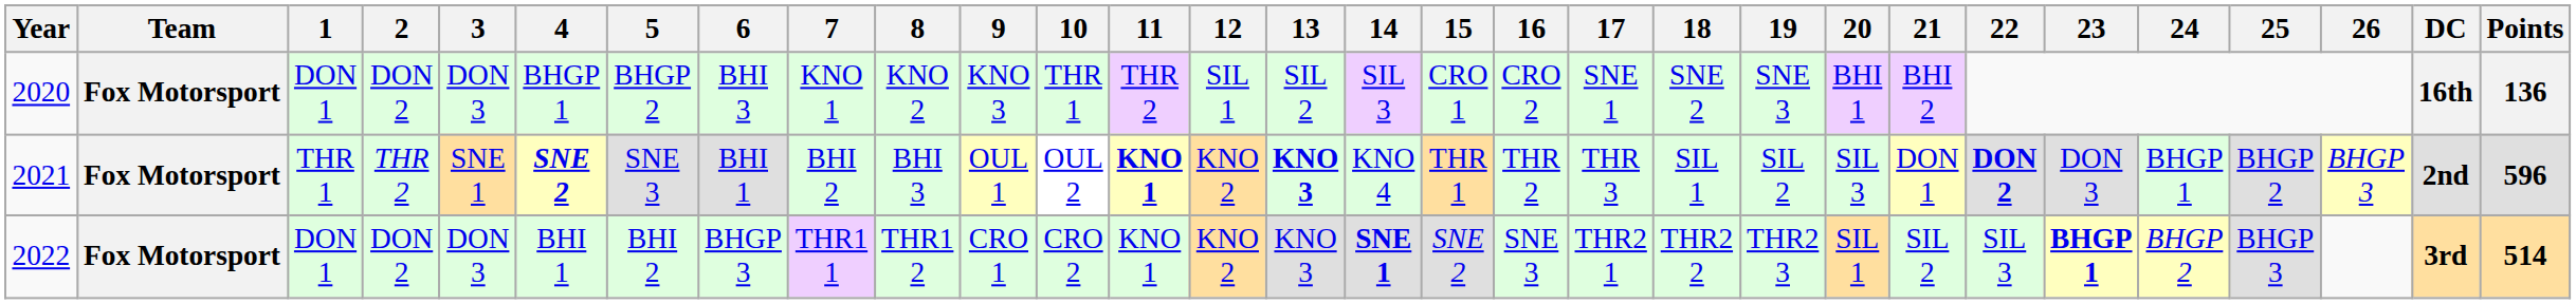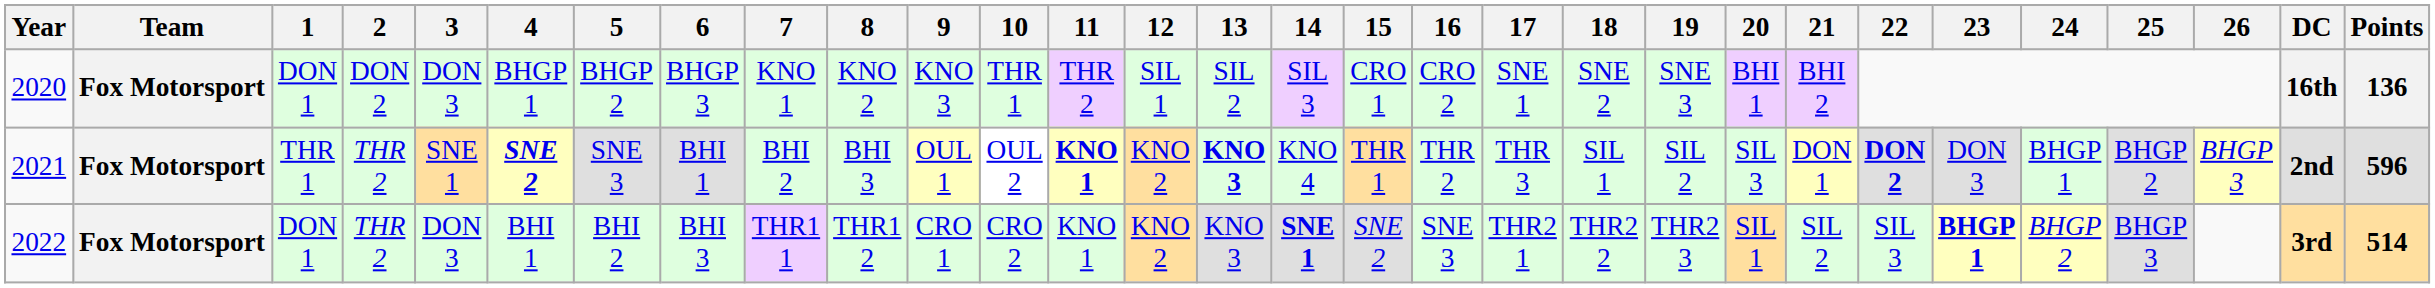 <table class="wikitable" style="text-align:center; font-size:85%">
 <tr>
 <th>Year</th>
 <th>Team</th>
 <th>1</th>
 <th>2</th>
 <th>3</th>
 <th>4</th>
 <th>5</th>
 <th>6</th>
 <th>7</th>
 <th>8</th>
 <th>9</th>
 <th>10</th>
 <th>11</th>
 <th>12</th>
 <th>13</th>
 <th>14</th>
 <th>15</th>
 <th>16</th>
 <th>17</th>
 <th>18</th>
 <th>19</th>
 <th>20</th>
 <th>21</th>
 <th>22</th>
 <th>23</th>
 <th>24</th>
 <th>25</th>
 <th>26</th>
 <th>DC</th>
 <th>Points</th>
 </tr>
 <tr>
 <td><a href='#'>2020</a></td>
 <th nowrap>Fox Motorsport</th>
 <td style="background:#DFFFDF;"><a href='#'>DON<br>1</a><br></td>
 <td style="background:#DFFFDF;"><a href='#'>DON<br>2</a><br></td>
 <td style="background:#DFFFDF;"><a href='#'>DON<br>3</a><br></td>
 <td style="background:#DFFFDF;"><a href='#'>BHGP<br>1</a><br></td>
 <td style="background:#DFFFDF;"><a href='#'>BHGP<br>2</a><br></td>
-<td style="background:#DFFFDF;"><a href='#'>BHI<br>3</a><br></td>
+<td style="background:#DFFFDF;"><a href='#'>BHGP<br>3</a><br></td>
 <td style="background:#DFFFDF;"><a href='#'>KNO<br>1</a><br></td>
 <td style="background:#DFFFDF;"><a href='#'>KNO<br>2</a><br></td>
 <td style="background:#DFFFDF;"><a href='#'>KNO<br>3</a><br></td>
 <td style="background:#DFFFDF;"><a href='#'>THR<br>1</a><br></td>
 <td style="background:#EFCFFF;"><a href='#'>THR<br>2</a><br></td>
 <td style="background:#DFFFDF;"><a href='#'>SIL<br>1</a><br></td>
 <td style="background:#DFFFDF;"><a href='#'>SIL<br>2</a><br></td>
 <td style="background:#EFCFFF;"><a href='#'>SIL<br>3</a><br></td>
 <td style="background:#DFFFDF;"><a href='#'>CRO<br>1</a><br></td>
 <td style="background:#DFFFDF;"><a href='#'>CRO<br>2</a><br></td>
 <td style="background:#DFFFDF;"><a href='#'>SNE<br>1</a><br></td>
 <td style="background:#DFFFDF;"><a href='#'>SNE<br>2</a><br></td>
 <td style="background:#DFFFDF;"><a href='#'>SNE<br>3</a><br></td>
 <td style="background:#EFCFFF;"><a href='#'>BHI<br>1</a><br></td>
 <td style="background:#EFCFFF;"><a href='#'>BHI<br>2</a><br></td>
 <td colspan=5></td>
 <th>16th</th>
 <th>136</th>
 </tr>
 <tr>
 <td><a href='#'>2021</a></td>
 <th nowrap>Fox Motorsport</th>
 <td style="background:#DFFFDF;"><a href='#'>THR<br>1</a><br></td>
 <td style="background:#DFFFDF;"><em><a href='#'>THR<br>2</a></em><br></td>
 <td style="background:#FFDF9F;"><a href='#'>SNE<br>1</a><br></td>
 <td style="background:#FFFFBF;"><strong><em><a href='#'>SNE<br>2</a></em></strong><br></td>
 <td style="background:#DFDFDF;"><a href='#'>SNE<br>3</a><br></td>
 <td style="background:#DFDFDF;"><a href='#'>BHI<br>1</a><br></td>
 <td style="background:#DFFFDF;"><a href='#'>BHI<br>2</a><br></td>
 <td style="background:#DFFFDF;"><a href='#'>BHI<br>3</a><br></td>
 <td style="background:#FFFFBF;"><a href='#'>OUL<br>1</a><br></td>
 <td style="background:#FFFFFF;"><a href='#'>OUL<br>2</a><br></td>
 <td style="background:#FFFFBF;"><strong><a href='#'>KNO<br>1</a></strong><br></td>
 <td style="background:#FFDF9F;"><a href='#'>KNO<br>2</a><br></td>
 <td style="background:#DFFFDF;"><strong><a href='#'>KNO<br>3</a></strong><br></td>
 <td style="background:#DFFFDF;"><a href='#'>KNO<br>4</a><br></td>
 <td style="background:#FFDF9F;"><a href='#'>THR<br>1</a><br></td>
 <td style="background:#DFFFDF;"><a href='#'>THR<br>2</a><br></td>
 <td style="background:#DFFFDF;"><a href='#'>THR<br>3</a><br></td>
 <td style="background:#DFFFDF;"><a href='#'>SIL<br>1</a><br></td>
 <td style="background:#DFFFDF;"><a href='#'>SIL<br>2</a><br></td>
 <td style="background:#DFFFDF;"><a href='#'>SIL<br>3</a><br></td>
 <td style="background:#FFFFBF;"><a href='#'>DON<br>1</a><br></td>
 <td style="background:#DFDFDF;"><strong><a href='#'>DON<br>2</a></strong><br></td>
 <td style="background:#DFDFDF;"><a href='#'>DON<br>3</a><br></td>
 <td style="background:#DFFFDF;"><a href='#'>BHGP<br>1</a><br></td>
 <td style="background:#DFDFDF;"><a href='#'>BHGP<br>2</a><br></td>
 <td style="background:#FFFFBF;"><em><a href='#'>BHGP<br>3</a></em><br></td>
 <th style="background:#DFDFDF">2nd</th>
 <th style="background:#DFDFDF">596</th>
 </tr>
 <tr>
 <td><a href='#'>2022</a></td>
 <th nowrap>Fox Motorsport</th>
 <td style="background:#DFFFDF;"><a href='#'>DON<br>1</a><br></td>
-<td style="background:#DFFFDF;"><a href='#'>DON<br>2</a><br></td>
+<td style="background:#DFFFDF;"><em><a href='#'>THR<br>2</a></em><br></td>
 <td style="background:#DFFFDF;"><a href='#'>DON<br>3</a><br></td>
 <td style="background:#DFFFDF;"><a href='#'>BHI<br>1</a><br></td>
 <td style="background:#DFFFDF;"><a href='#'>BHI<br>2</a><br></td>
-<td style="background:#DFFFDF;"><a href='#'>BHGP<br>3</a><br></td>
+<td style="background:#DFFFDF;"><a href='#'>BHI<br>3</a><br></td>
 <td style="background:#EFCFFF;"><a href='#'>THR1<br>1</a><br></td>
 <td style="background:#DFFFDF;"><a href='#'>THR1<br>2</a><br></td>
 <td style="background:#DFFFDF;"><a href='#'>CRO<br>1</a><br></td>
 <td style="background:#DFFFDF;"><a href='#'>CRO<br>2</a><br></td>
 <td style="background:#DFFFDF;"><a href='#'>KNO<br>1</a><br></td>
 <td style="background:#FFDF9F;"><a href='#'>KNO<br>2</a><br></td>
 <td style="background:#DFDFDF;"><a href='#'>KNO<br>3</a><br></td>
 <td style="background:#DFDFDF;"><strong><a href='#'>SNE<br>1</a></strong><br></td>
 <td style="background:#DFDFDF"><em><a href='#'>SNE<br>2</a></em><br></td>
 <td style="background:#DFFFDF;"><a href='#'>SNE<br>3</a><br></td>
 <td style="background:#DFFFDF;"><a href='#'>THR2<br>1</a><br></td>
 <td style="background:#DFFFDF;"><a href='#'>THR2<br>2</a><br></td>
 <td style="background:#DFFFDF;"><a href='#'>THR2<br>3</a><br></td>
 <td style="background:#FFDF9F;"><a href='#'>SIL<br>1</a><br></td>
 <td style="background:#DFFFDF;"><a href='#'>SIL<br>2</a><br></td>
 <td style="background:#DFFFDF;"><a href='#'>SIL<br>3</a><br></td>
 <td style="background:#FFFFBF;"><strong><a href='#'>BHGP<br>1</a></strong><br></td>
 <td style="background:#FFFFBF;"><em><a href='#'>BHGP<br>2</a></em><br></td>
 <td style="background:#DFDFDF;"><a href='#'>BHGP<br>3</a><br></td>
 <td></td>
 <th style="background:#FFDF9F">3rd</th>
 <th style="background:#FFDF9F">514</th>
 </tr>
 </table>
